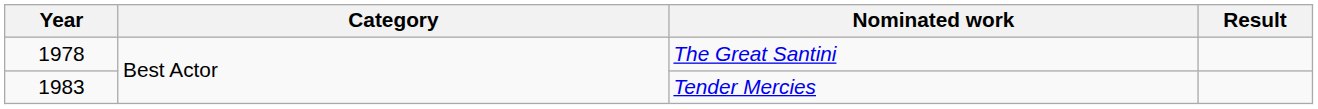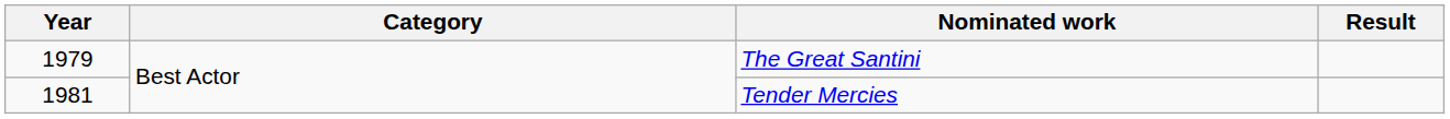 <table class=wikitable>
 <tr>
 <th scope="col" style="width:5em;">Year</th>
 <th scope="col" style="width:26em;">Category</th>
 <th scope="col" style="width:25em;">Nominated work</th>
 <th scope="col" style="width:5em;">Result</th>
 </tr>
 <tr>
-<td style="text-align:center;">1978</td>
+<td style="text-align:center;">1979</td>
 <td rowspan="2">Best Actor</td>
 <td><em><a href='#'>The Great Santini</a></em></td>
 <td></td>
 </tr>
 <tr>
-<td style="text-align:center;">1983</td>
+<td style="text-align:center;">1981</td>
 <td><em><a href='#'>Tender Mercies</a></em></td>
 <td></td>
 </tr>
 </table>
